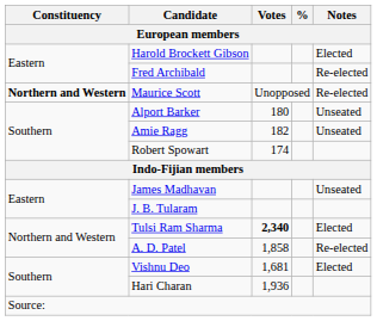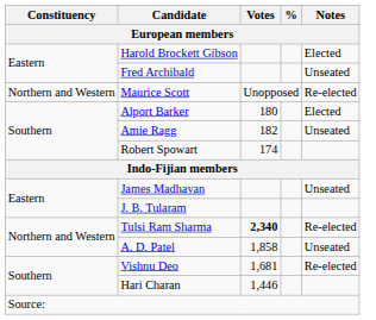 <table class=wikitable style=text-align:right>
 <tr>
 <th>Constituency</th>
 <th>Candidate</th>
 <th>Votes</th>
 <th>%</th>
 <th>Notes</th>
 </tr>
 <tr>
 <th colspan=5>European members</th>
 </tr>
 <tr>
 <td align=left rowspan=2>Eastern</td>
 <td align=left><a href='#'>Harold Brockett Gibson</a></td>
 <td></td>
 <td></td>
 <td align=left>Elected</td>
 </tr>
 <tr>
 <td align=left><a href='#'>Fred Archibald</a></td>
 <td></td>
 <td></td>
-<td align=left>Re-elected</td>
+<td align=left>Unseated</td>
 </tr>
 <tr>
-<td align=left><strong>Northern and Western</strong></td>
+<td align=left>Northern and Western</td>
 <td align=left><a href='#'>Maurice Scott</a></td>
 <td colspan=2 align=center>Unopposed</td>
 <td align=left>Re-elected</td>
 </tr>
 <tr>
 <td align=left rowspan=3>Southern</td>
 <td align=left><a href='#'>Alport Barker</a></td>
 <td>180</td>
 <td></td>
-<td align=left>Unseated</td>
+<td align=left>Elected</td>
 </tr>
 <tr>
 <td align=left><a href='#'>Amie Ragg</a></td>
 <td>182</td>
 <td></td>
 <td align=left>Unseated</td>
 </tr>
 <tr>
 <td align=left>Robert Spowart</td>
 <td>174</td>
 <td></td>
 <td></td>
 </tr>
 <tr>
 <th colspan=5>Indo-Fijian members</th>
 </tr>
 <tr>
 <td align=left rowspan=2>Eastern</td>
 <td align=left><a href='#'>James Madhavan</a></td>
 <td></td>
 <td></td>
 <td align=left>Unseated</td>
 </tr>
 <tr>
 <td align=left><a href='#'>J. B. Tularam</a></td>
 <td></td>
 <td></td>
 <td></td>
 </tr>
 <tr>
 <td align=left rowspan=2>Northern and Western</td>
 <td align=left><a href='#'>Tulsi Ram Sharma</a></td>
 <td><strong>2,340</strong></td>
 <td></td>
-<td align=left>Elected</td>
+<td align=left>Re-elected</td>
 </tr>
 <tr>
 <td align=left><a href='#'>A. D. Patel</a></td>
 <td>1,858</td>
 <td></td>
-<td align=left>Re-elected</td>
+<td align=left>Unseated</td>
 </tr>
 <tr>
 <td align=left rowspan=2>Southern</td>
 <td align=left><a href='#'>Vishnu Deo</a></td>
 <td>1,681</td>
 <td></td>
-<td align=left>Elected</td>
+<td align=left>Re-elected</td>
 </tr>
 <tr>
 <td align=left>Hari Charan</td>
-<td>1,936</td>
+<td>1,446</td>
 <td></td>
 <td></td>
 </tr>
 <tr>
 <td align=left colspan=5>Source: </td>
 </tr>
 </table>
